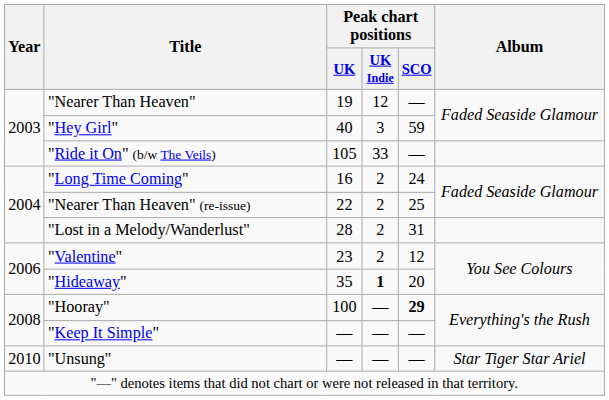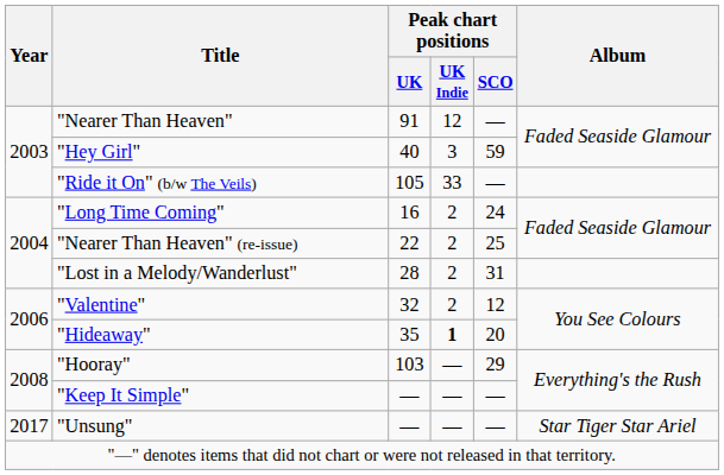 <table class="wikitable" style="text-align:center;">
 <tr>
 <th rowspan="2" style="width:2em;">Year</th>
 <th rowspan="2" style="width:17em;">Title</th>
 <th colspan="3">Peak chart positions</th>
 <th rowspan="2" style="width:10em;">Album</th>
 </tr>
 <tr>
 <th style="width:2em;font-size:90%;"><a href='#'>UK</a><br></th>
 <th style="width:2em;font-size:90%;"><a href='#'>UK<br><small>Indie</small></a><br></th>
 <th style="width:2em;font-size:90%;"><a href='#'>SCO</a><br></th>
 </tr>
 <tr>
 <td rowspan="3">2003</td>
 <td style="text-align:left;">"Nearer Than Heaven"</td>
-<td>19</td>
+<td>91</td>
 <td>12</td>
 <td>—</td>
 <td rowspan="2"><em>Faded Seaside Glamour</em></td>
 </tr>
 <tr>
 <td style="text-align:left;">"<a href='#'>Hey Girl</a>"</td>
 <td>40</td>
 <td>3</td>
 <td>59</td>
 </tr>
 <tr>
 <td style="text-align:left;">"<a href='#'>Ride it On</a>" <small>(b/w <a href='#'>The Veils</a>)</small></td>
 <td>105</td>
 <td>33</td>
 <td>—</td>
 <td></td>
 </tr>
 <tr>
 <td rowspan="3">2004</td>
 <td style="text-align:left;">"<a href='#'>Long Time Coming</a>"</td>
 <td>16</td>
 <td>2</td>
 <td>24</td>
 <td rowspan="2"><em>Faded Seaside Glamour</em></td>
 </tr>
 <tr>
 <td style="text-align:left;">"Nearer Than Heaven" <small>(re-issue)</small></td>
 <td>22</td>
 <td>2</td>
 <td>25</td>
 </tr>
 <tr>
 <td style="text-align:left;">"Lost in a Melody/Wanderlust"</td>
 <td>28</td>
 <td>2</td>
 <td>31</td>
 <td></td>
 </tr>
 <tr>
 <td rowspan="2">2006</td>
 <td style="text-align:left;">"<a href='#'>Valentine</a>"</td>
-<td>23</td>
+<td>32</td>
 <td>2</td>
 <td>12</td>
 <td rowspan="2"><em>You See Colours</em></td>
 </tr>
 <tr>
 <td style="text-align:left;">"<a href='#'>Hideaway</a>"</td>
 <td>35</td>
 <td><strong>1</strong></td>
 <td>20</td>
 </tr>
 <tr>
 <td rowspan="2">2008</td>
 <td style="text-align:left;">"Hooray"</td>
-<td>100</td>
+<td>103</td>
 <td>—</td>
-<td><strong>29</strong></td>
+<td>29</td>
 <td rowspan="2"><em>Everything's the Rush</em></td>
 </tr>
 <tr>
 <td style="text-align:left;">"<a href='#'>Keep It Simple</a>"</td>
 <td>—</td>
 <td>—</td>
 <td>—</td>
 </tr>
 <tr>
-<td>2010</td>
+<td>2017</td>
 <td style="text-align:left;">"Unsung"</td>
 <td>—</td>
 <td>—</td>
 <td>—</td>
 <td><em>Star Tiger Star Ariel</em></td>
 </tr>
 <tr>
 <td colspan="15" style="font-size:90%">"—" denotes items that did not chart or were not released in that territory.</td>
 </tr>
 </table>
